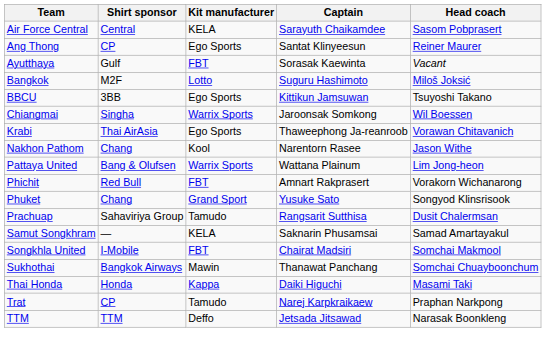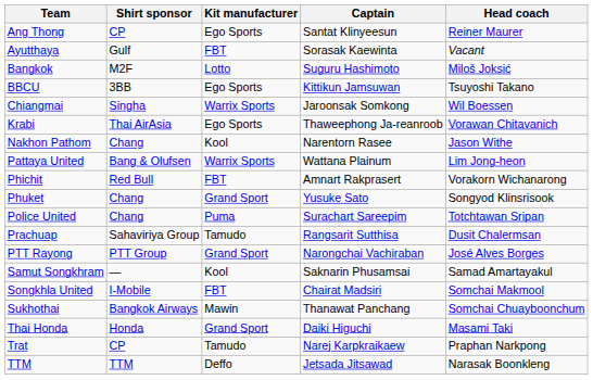 <table class="wikitable sortable" style="text-align: left;">
 <tr>
 <th>Team</th>
 <th>Shirt sponsor</th>
 <th>Kit manufacturer</th>
 <th>Captain</th>
 <th>Head coach</th>
-</tr>
-<tr>
-<td><a href='#'>Air Force Central</a></td>
-<td><a href='#'>Central</a></td>
-<td>KELA</td>
-<td> <a href='#'>Sarayuth Chaikamdee</a></td>
-<td> <a href='#'>Sasom Pobprasert</a></td>
 </tr>
 <tr>
 <td><a href='#'>Ang Thong</a></td>
 <td><a href='#'>CP</a></td>
 <td>Ego Sports</td>
 <td> Santat Klinyeesun</td>
 <td> <a href='#'>Reiner Maurer</a></td>
 </tr>
 <tr>
 <td><a href='#'>Ayutthaya</a></td>
 <td>Gulf</td>
 <td><a href='#'>FBT</a></td>
 <td> Sorasak Kaewinta</td>
 <td><em>Vacant</em></td>
 </tr>
 <tr>
 <td><a href='#'>Bangkok</a></td>
 <td>M2F</td>
 <td><a href='#'>Lotto</a></td>
 <td> <a href='#'>Suguru Hashimoto</a></td>
 <td> <a href='#'>Miloš Joksić</a></td>
 </tr>
 <tr>
 <td><a href='#'>BBCU</a></td>
 <td>3BB</td>
 <td>Ego Sports</td>
 <td> <a href='#'>Kittikun Jamsuwan</a></td>
 <td> Tsuyoshi Takano</td>
 </tr>
 <tr>
 <td><a href='#'>Chiangmai</a></td>
 <td><a href='#'>Singha</a></td>
 <td><a href='#'>Warrix Sports</a></td>
 <td> Jaroonsak Somkong</td>
 <td> <a href='#'>Wil Boessen</a></td>
 </tr>
 <tr>
 <td><a href='#'>Krabi</a></td>
 <td><a href='#'>Thai AirAsia</a></td>
 <td>Ego Sports</td>
 <td> Thaweephong Ja-reanroob</td>
 <td> <a href='#'>Vorawan Chitavanich</a></td>
 </tr>
 <tr>
 <td><a href='#'>Nakhon Pathom</a></td>
 <td><a href='#'>Chang</a></td>
 <td>Kool</td>
 <td> Narentorn Rasee</td>
 <td> <a href='#'>Jason Withe</a></td>
 </tr>
 <tr>
 <td><a href='#'>Pattaya United</a></td>
 <td><a href='#'>Bang & Olufsen</a></td>
 <td><a href='#'>Warrix Sports</a></td>
 <td> Wattana Plainum</td>
 <td> <a href='#'>Lim Jong-heon</a></td>
 </tr>
 <tr>
 <td><a href='#'>Phichit</a></td>
 <td><a href='#'>Red Bull</a></td>
 <td><a href='#'>FBT</a></td>
 <td> Amnart Rakprasert</td>
 <td> Vorakorn Wichanarong</td>
 </tr>
 <tr>
 <td><a href='#'>Phuket</a></td>
 <td><a href='#'>Chang</a></td>
 <td><a href='#'>Grand Sport</a></td>
 <td> <a href='#'>Yusuke Sato</a></td>
 <td> Songyod Klinsrisook</td>
 </tr>
 <tr>
+<td><a href='#'>Police United</a></td>
+<td><a href='#'>Chang</a></td>
+<td><a href='#'>Puma</a></td>
+<td> <a href='#'>Surachart Sareepim</a></td>
+<td> <a href='#'>Totchtawan Sripan</a></td>
+</tr>
+<tr>
 <td><a href='#'>Prachuap</a></td>
 <td>Sahaviriya Group</td>
 <td>Tamudo</td>
 <td> <a href='#'>Rangsarit Sutthisa</a></td>
 <td> <a href='#'>Dusit Chalermsan</a></td>
 </tr>
 <tr>
+<td><a href='#'>PTT Rayong</a></td>
+<td><a href='#'>PTT Group</a></td>
+<td><a href='#'>Grand Sport</a></td>
+<td> <a href='#'>Narongchai Vachiraban</a></td>
+<td> <a href='#'>José Alves Borges</a></td>
+</tr>
+<tr>
 <td><a href='#'>Samut Songkhram</a></td>
 <td>—</td>
-<td>KELA</td>
+<td>Kool</td>
 <td> Saknarin Phusamsai</td>
 <td> Samad Amartayakul</td>
 </tr>
 <tr>
 <td><a href='#'>Songkhla United</a></td>
 <td><a href='#'>I-Mobile</a></td>
 <td><a href='#'>FBT</a></td>
 <td> <a href='#'>Chairat Madsiri</a></td>
 <td> <a href='#'>Somchai Makmool</a></td>
 </tr>
 <tr>
 <td><a href='#'>Sukhothai</a></td>
 <td><a href='#'>Bangkok Airways</a></td>
 <td>Mawin</td>
 <td> Thanawat Panchang</td>
 <td> <a href='#'>Somchai Chuayboonchum</a></td>
 </tr>
 <tr>
 <td><a href='#'>Thai Honda</a></td>
 <td><a href='#'>Honda</a></td>
-<td><a href='#'>Kappa</a></td>
+<td><a href='#'>Grand Sport</a></td>
 <td> <a href='#'>Daiki Higuchi</a></td>
 <td> <a href='#'>Masami Taki</a></td>
 </tr>
 <tr>
 <td><a href='#'>Trat</a></td>
 <td><a href='#'>CP</a></td>
 <td>Tamudo</td>
 <td> <a href='#'>Narej Karpkraikaew</a></td>
 <td> Praphan Narkpong</td>
 </tr>
 <tr>
 <td><a href='#'>TTM</a></td>
 <td><a href='#'>TTM</a></td>
 <td>Deffo</td>
 <td> <a href='#'>Jetsada Jitsawad</a></td>
 <td> Narasak Boonkleng</td>
 </tr>
 </table>
